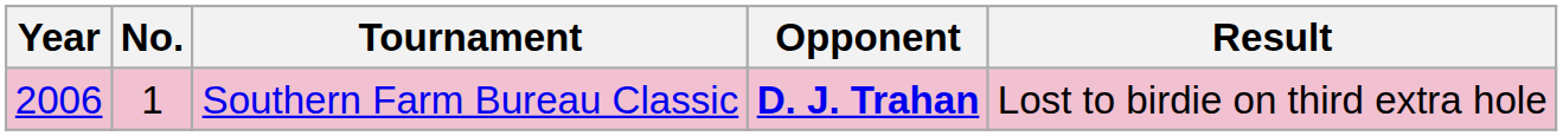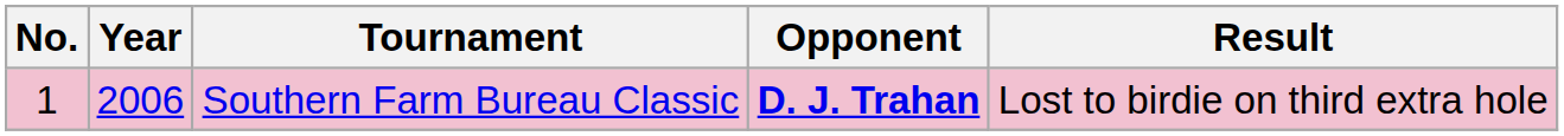 <table class="wikitable" style="font-size:95%;">
 <tr>
+<th>No.</th>
 <th>Year</th>
-<th>No.</th>
 <th>Tournament</th>
 <th>Opponent</th>
 <th>Result</th>
 </tr>
 <tr style="background:#F2C1D1;">
+<td align=center>1</td>
 <td><a href='#'>2006</a></td>
-<td align=center>1</td>
 <td><a href='#'>Southern Farm Bureau Classic</a></td>
 <td><strong> <a href='#'>D. J. Trahan</a></strong></td>
 <td>Lost to birdie on third extra hole</td>
 </tr>
 </table>
